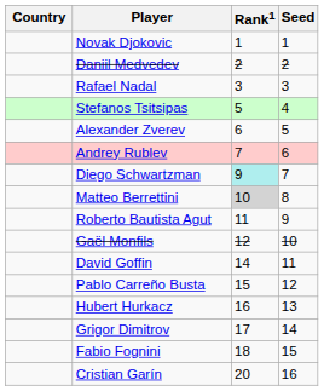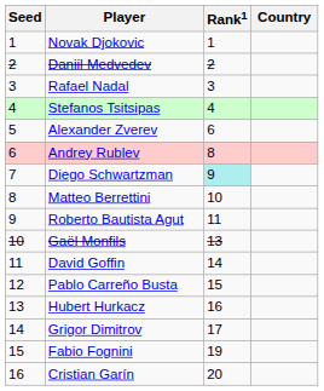 <table class="sortable wikitable">
 <tr>
-<th width="70">Country</th>
+<th>Seed</th>
 <th width="175">Player</th>
 <th>Rank<sup>1</sup></th>
-<th>Seed</th>
+<th width="70">Country</th>
 </tr>
 <tr>
-<td></td>
+<td>1</td>
 <td><a href='#'>Novak Djokovic</a></td>
 <td>1</td>
-<td>1</td>
+<td></td>
 </tr>
 <tr>
-<td><s></s></td>
+<td><s>2</s></td>
 <td><s><a href='#'>Daniil Medvedev</a></s></td>
 <td><s>2</s></td>
-<td><s>2</s></td>
+<td><s></s></td>
 </tr>
 <tr>
-<td></td>
+<td>3</td>
 <td><a href='#'>Rafael Nadal</a></td>
 <td>3</td>
-<td>3</td>
+<td></td>
 </tr>
 <tr style="background:#cfc;">
+<td>4</td>
+<td><a href='#'>Stefanos Tsitsipas</a></td>
+<td>4</td>
 <td></td>
-<td><a href='#'>Stefanos Tsitsipas</a></td>
-<td>5</td>
-<td>4</td>
 </tr>
 <tr>
-<td></td>
+<td>5</td>
 <td><a href='#'>Alexander Zverev</a></td>
 <td>6</td>
-<td>5</td>
+<td></td>
 </tr>
 <tr style="background:#fcc;">
+<td>6</td>
+<td><a href='#'>Andrey Rublev</a></td>
+<td>8</td>
 <td></td>
-<td><a href='#'>Andrey Rublev</a></td>
-<td>7</td>
-<td>6</td>
 </tr>
 <tr>
-<td></td>
+<td>7</td>
 <td><a href='#'>Diego Schwartzman</a></td>
 <td style="background: paleturquoise;">9</td>
-<td>7</td>
+<td></td>
 </tr>
 <tr>
+<td>8</td>
+<td><a href='#'>Matteo Berrettini</a></td>
+<td>10</td>
 <td></td>
-<td><a href='#'>Matteo Berrettini</a></td>
-<td style="background: lightgrey;">10</td>
-<td>8</td>
 </tr>
 <tr>
-<td></td>
+<td>9</td>
 <td><a href='#'>Roberto Bautista Agut</a></td>
 <td>11</td>
-<td>9</td>
+<td></td>
 </tr>
 <tr>
+<td><s>10</s></td>
+<td><s><a href='#'>Gaël Monfils</a></s></td>
+<td><s>13</s></td>
 <td><s></s></td>
-<td><s><a href='#'>Gaël Monfils</a></s></td>
-<td><s>12</s></td>
-<td><s>10</s></td>
 </tr>
 <tr>
-<td></td>
+<td>11</td>
 <td><a href='#'>David Goffin</a></td>
 <td>14</td>
-<td>11</td>
+<td></td>
 </tr>
 <tr>
-<td></td>
+<td>12</td>
 <td><a href='#'>Pablo Carreño Busta</a></td>
 <td>15</td>
-<td>12</td>
+<td></td>
 </tr>
 <tr>
-<td></td>
+<td>13</td>
 <td><a href='#'>Hubert Hurkacz</a></td>
 <td>16</td>
-<td>13</td>
+<td></td>
 </tr>
 <tr>
-<td></td>
+<td>14</td>
 <td><a href='#'>Grigor Dimitrov</a></td>
 <td>17</td>
-<td>14</td>
+<td></td>
 </tr>
 <tr>
+<td>15</td>
+<td><a href='#'>Fabio Fognini</a></td>
+<td>19</td>
 <td></td>
-<td><a href='#'>Fabio Fognini</a></td>
-<td>18</td>
-<td>15</td>
 </tr>
 <tr>
-<td></td>
+<td>16</td>
 <td><a href='#'>Cristian Garín</a></td>
 <td>20</td>
-<td>16</td>
+<td></td>
 </tr>
 </table>
